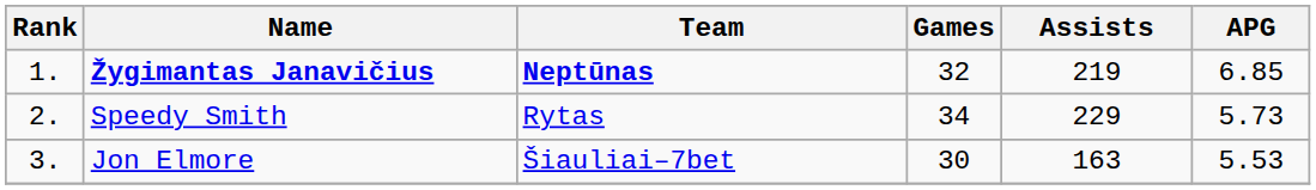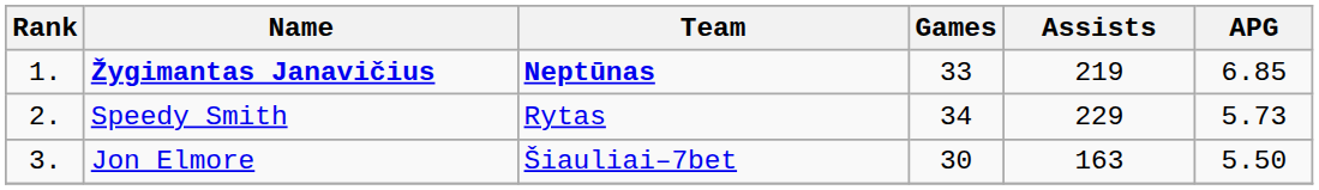 <table class="wikitable" style="text-align: center">
 <tr>
 <th>Rank</th>
 <th width=200>Name</th>
 <th width=180>Team</th>
 <th>Games</th>
 <th width=85>Assists</th>
 <th width=50>APG</th>
 </tr>
 <tr>
 <td>1.</td>
 <td align="left"> <strong><a href='#'>Žygimantas Janavičius</a></strong></td>
 <td align="left"><strong><a href='#'>Neptūnas</a></strong></td>
-<td>32</td>
+<td>33</td>
 <td>219</td>
 <td>6.85</td>
 </tr>
 <tr>
 <td>2.</td>
 <td align="left"> <a href='#'>Speedy Smith</a></td>
 <td align="left"><a href='#'>Rytas</a></td>
 <td>34</td>
 <td>229</td>
 <td>5.73</td>
 </tr>
 <tr>
 <td>3.</td>
 <td align="left"> <a href='#'>Jon Elmore</a></td>
 <td align="left"><a href='#'>Šiauliai–7bet</a></td>
 <td>30</td>
 <td>163</td>
-<td>5.53</td>
+<td>5.50</td>
 </tr>
 <tr>
 </tr>
 </table>
